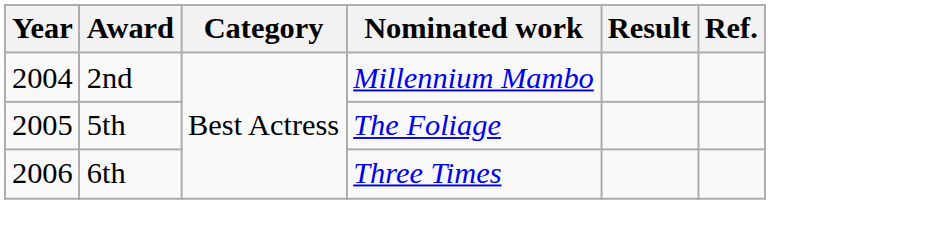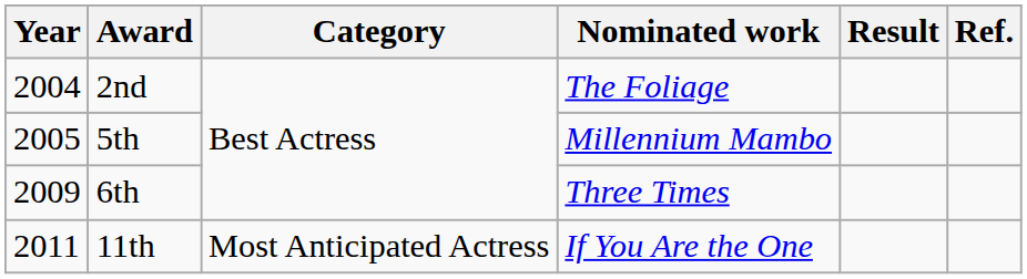 <table class="wikitable">
 <tr>
 <th>Year</th>
 <th>Award</th>
 <th>Category</th>
 <th>Nominated work</th>
 <th>Result</th>
 <th>Ref.</th>
 </tr>
 <tr>
 <td>2004</td>
 <td>2nd</td>
 <td rowspan=3>Best Actress</td>
-<td><em><a href='#'>Millennium Mambo</a></em></td>
+<td><em><a href='#'>The Foliage</a></em></td>
 <td></td>
 <td></td>
 </tr>
 <tr>
 <td>2005</td>
 <td>5th</td>
-<td><em><a href='#'>The Foliage</a></em></td>
+<td><em><a href='#'>Millennium Mambo</a></em></td>
 <td></td>
 <td></td>
 </tr>
 <tr>
-<td>2006</td>
+<td>2009</td>
 <td>6th</td>
 <td><em><a href='#'>Three Times</a></em></td>
 <td></td>
 <td></td>
 </tr>
+<tr>
+<td>2011</td>
+<td>11th</td>
+<td>Most Anticipated Actress</td>
+<td><em><a href='#'>If You Are the One</a></em></td>
+<td></td>
+<td></td>
+</tr>
 </table>
